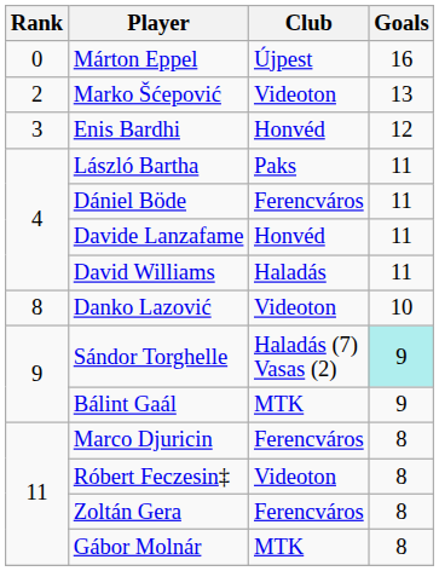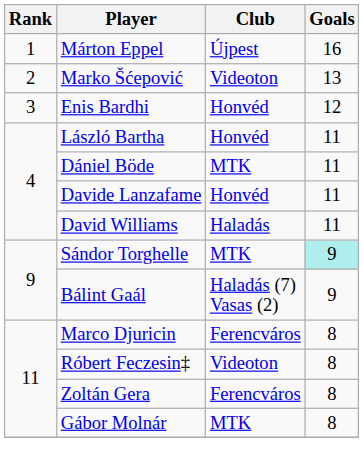 <table class="wikitable" style="text-align:center">
 <tr>
 <th>Rank</th>
 <th>Player</th>
 <th>Club</th>
 <th>Goals</th>
 </tr>
 <tr>
-<td>0</td>
+<td>1</td>
 <td align="left"> <a href='#'>Márton Eppel</a></td>
 <td align="left"><a href='#'>Újpest</a></td>
 <td>16</td>
 </tr>
 <tr>
 <td>2</td>
 <td align="left"> <a href='#'>Marko Šćepović</a></td>
 <td align="left"><a href='#'>Videoton</a></td>
 <td>13</td>
 </tr>
 <tr>
 <td>3</td>
 <td align="left"> <a href='#'>Enis Bardhi</a></td>
 <td align="left"><a href='#'>Honvéd</a></td>
 <td>12</td>
 </tr>
 <tr>
 <td rowspan="4">4</td>
 <td align="left"> <a href='#'>László Bartha</a></td>
-<td align="left"><a href='#'>Paks</a></td>
+<td align="left"><a href='#'>Honvéd</a></td>
 <td>11</td>
 </tr>
 <tr>
 <td align="left"> <a href='#'>Dániel Böde</a></td>
-<td align="left"><a href='#'>Ferencváros</a></td>
+<td align="left"><a href='#'>MTK</a></td>
 <td>11</td>
 </tr>
 <tr>
 <td align="left"> <a href='#'>Davide Lanzafame</a></td>
 <td align="left"><a href='#'>Honvéd</a></td>
 <td>11</td>
 </tr>
 <tr>
 <td align="left"> <a href='#'>David Williams</a></td>
 <td align="left"><a href='#'>Haladás</a></td>
 <td>11</td>
 </tr>
 <tr>
-<td>8</td>
-<td align="left"> <a href='#'>Danko Lazović</a></td>
-<td align="left"><a href='#'>Videoton</a></td>
-<td>10</td>
-</tr>
-<tr>
 <td rowspan="2">9</td>
 <td align="left"> <a href='#'>Sándor Torghelle</a></td>
-<td align="left"><a href='#'>Haladás</a> (7)<br> <a href='#'>Vasas</a> (2)</td>
+<td align="left"><a href='#'>MTK</a></td>
 <td style="background: paleturquoise;">9</td>
 </tr>
 <tr>
 <td align="left"> <a href='#'>Bálint Gaál</a></td>
-<td align="left"><a href='#'>MTK</a></td>
+<td align="left"><a href='#'>Haladás</a> (7)<br> <a href='#'>Vasas</a> (2)</td>
 <td>9</td>
 </tr>
 <tr>
 <td rowspan="4">11</td>
 <td align="left"> <a href='#'>Marco Djuricin</a></td>
 <td align="left"><a href='#'>Ferencváros</a></td>
 <td>8</td>
 </tr>
 <tr>
 <td align="left"> <a href='#'>Róbert Feczesin</a>‡</td>
 <td align="left"><a href='#'>Videoton</a></td>
 <td>8</td>
 </tr>
 <tr>
 <td align="left"> <a href='#'>Zoltán Gera</a></td>
 <td align="left"><a href='#'>Ferencváros</a></td>
 <td>8</td>
 </tr>
 <tr>
 <td align="left"> <a href='#'>Gábor Molnár</a></td>
 <td align="left"><a href='#'>MTK</a></td>
 <td>8</td>
 </tr>
 <tr>
 </tr>
 </table>
